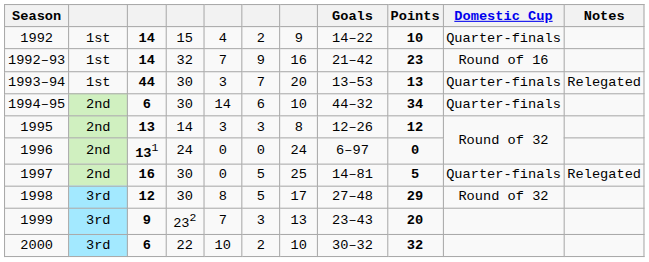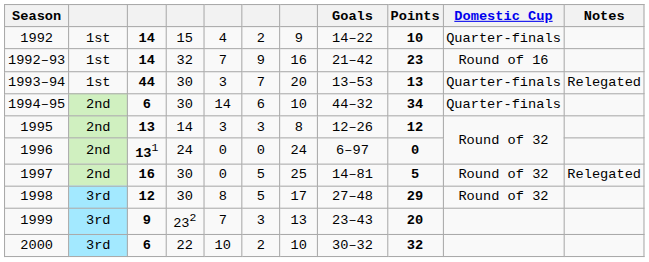 <table class="wikitable" style="text-align: center;">
 <tr>
 <th width=55>Season</th>
 <th width=50></th>
 <th width=30></th>
 <th width=30></th>
 <th width=30></th>
 <th width=30></th>
 <th width=30></th>
 <th width=60>Goals</th>
 <th width=45>Points</th>
 <th><a href='#'>Domestic Cup</a></th>
 <th>Notes</th>
 </tr>
 <tr>
 <td>1992</td>
 <td>1st</td>
 <td><strong>14</strong></td>
 <td>15</td>
 <td>4</td>
 <td>2</td>
 <td>9</td>
 <td>14–22</td>
 <td><strong>10</strong></td>
 <td>Quarter-finals</td>
 <td></td>
 </tr>
 <tr>
 <td>1992–93</td>
 <td>1st</td>
 <td><strong>14</strong></td>
 <td>32</td>
 <td>7</td>
 <td>9</td>
 <td>16</td>
 <td>21–42</td>
 <td><strong>23</strong></td>
 <td>Round of 16</td>
 <td></td>
 </tr>
 <tr>
 <td>1993–94</td>
 <td>1st</td>
 <td><strong>44</strong></td>
 <td>30</td>
 <td>3</td>
 <td>7</td>
 <td>20</td>
 <td>13–53</td>
 <td><strong>13</strong></td>
 <td>Quarter-finals</td>
 <td>Relegated</td>
 </tr>
 <tr>
 <td>1994–95</td>
 <td style="background:#D0F0C0">2nd</td>
 <td><strong>6</strong></td>
 <td>30</td>
 <td>14</td>
 <td>6</td>
 <td>10</td>
 <td>44–32</td>
 <td><strong>34</strong></td>
 <td>Quarter-finals</td>
 <td></td>
 </tr>
 <tr>
 <td>1995</td>
 <td style="background:#D0F0C0">2nd</td>
 <td><strong>13</strong></td>
 <td>14</td>
 <td>3</td>
 <td>3</td>
 <td>8</td>
 <td>12–26</td>
 <td><strong>12</strong></td>
 <td rowspan="2">Round of 32</td>
 <td></td>
 </tr>
 <tr>
 <td>1996</td>
 <td style="background:#D0F0C0">2nd</td>
 <td><strong>13</strong><sup>1</sup></td>
 <td>24</td>
 <td>0</td>
 <td>0</td>
 <td>24</td>
 <td>6–97</td>
 <td><strong>0</strong></td>
 <td></td>
 </tr>
 <tr>
 <td>1997</td>
 <td style="background:#D0F0C0">2nd</td>
 <td><strong>16</strong></td>
 <td>30</td>
 <td>0</td>
 <td>5</td>
 <td>25</td>
 <td>14–81</td>
 <td><strong>5</strong></td>
-<td>Quarter-finals</td>
+<td>Round of 32</td>
 <td>Relegated</td>
 </tr>
 <tr>
 <td>1998</td>
 <td style="background:#A3E9FF">3rd</td>
 <td><strong>12</strong></td>
 <td>30</td>
 <td>8</td>
 <td>5</td>
 <td>17</td>
 <td>27–48</td>
 <td><strong>29</strong></td>
 <td>Round of 32</td>
 <td></td>
 </tr>
 <tr>
 <td>1999</td>
 <td style="background:#A3E9FF">3rd</td>
 <td><strong>9</strong></td>
 <td>23<sup>2</sup></td>
 <td>7</td>
 <td>3</td>
 <td>13</td>
 <td>23–43</td>
 <td><strong>20</strong></td>
 <td></td>
 <td></td>
 </tr>
 <tr>
 <td>2000</td>
 <td style="background:#A3E9FF">3rd</td>
 <td><strong>6</strong></td>
 <td>22</td>
 <td>10</td>
 <td>2</td>
 <td>10</td>
 <td>30–32</td>
 <td><strong>32</strong></td>
 <td></td>
 <td></td>
 </tr>
 </table>
